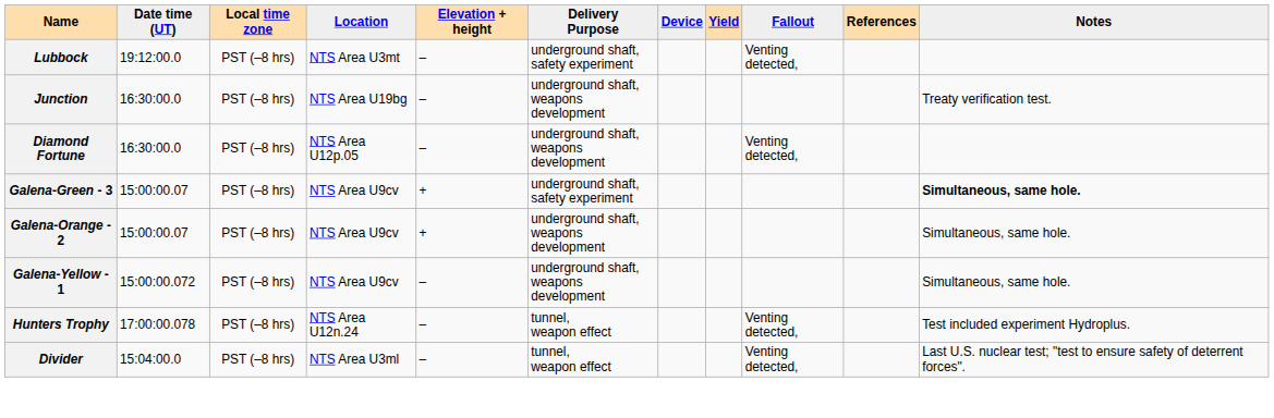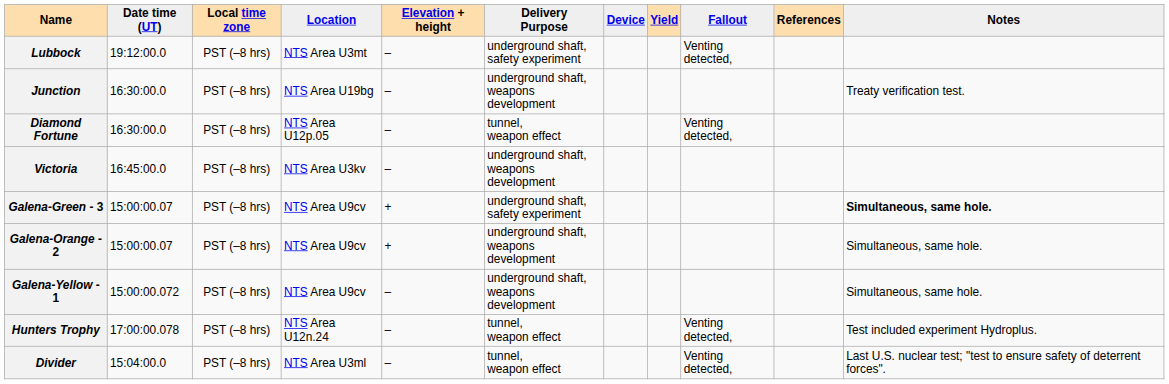 <table class="wikitable sortable">
 <tr>
 <th style="background:#ffdead;">Name </th>
 <th style="background:#efefef;">Date time (<a href='#'>UT</a>)</th>
 <th style="background:#ffdead;">Local <a href='#'>time zone</a></th>
 <th style="background:#efefef;"><a href='#'>Location</a></th>
 <th style="background:#ffdead;"><a href='#'>Elevation</a> + height </th>
 <th style="background:#efefef;">Delivery <br>Purpose </th>
 <th style="background:#efefef;"><a href='#'>Device</a></th>
 <th style="background:#ffdead;"><a href='#'>Yield</a></th>
 <th style="background:#efefef;" class="unsortable"><a href='#'>Fallout</a></th>
 <th style="background:#ffdead;" class="unsortable">References</th>
 <th style="background:#efefef;" class="unsortable">Notes</th>
 </tr>
 <tr>
 <th><em>Lubbock</em></th>
 <td> 19:12:00.0</td>
 <td style="text-align:center;">PST (–8 hrs)</td>
 <td><a href='#'>NTS</a> Area U3mt </td>
 <td>–</td>
 <td>underground shaft,<br>safety experiment</td>
 <td></td>
 <td style="text-align:center;"></td>
 <td>Venting detected, </td>
 <td></td>
 <td></td>
 </tr>
 <tr>
 <th><em>Junction</em></th>
 <td> 16:30:00.0</td>
 <td style="text-align:center;">PST (–8 hrs)</td>
 <td><a href='#'>NTS</a> Area U19bg </td>
 <td>–</td>
 <td>underground shaft,<br>weapons development</td>
 <td></td>
 <td style="text-align:center;"></td>
 <td></td>
 <td></td>
 <td>Treaty verification test.</td>
 </tr>
 <tr>
 <th><em>Diamond Fortune</em></th>
 <td> 16:30:00.0</td>
 <td style="text-align:center;">PST (–8 hrs)</td>
 <td><a href='#'>NTS</a> Area U12p.05 </td>
 <td>–</td>
+<td>tunnel,<br>weapon effect</td>
+<td></td>
+<td style="text-align:center;"></td>
+<td>Venting detected, </td>
+<td></td>
+<td></td>
+</tr>
+<tr>
+<th><em>Victoria</em></th>
+<td> 16:45:00.0</td>
+<td style="text-align:center;">PST (–8 hrs)</td>
+<td><a href='#'>NTS</a> Area U3kv </td>
+<td>–</td>
 <td>underground shaft,<br>weapons development</td>
 <td></td>
 <td style="text-align:center;"></td>
-<td>Venting detected, </td>
+<td></td>
 <td></td>
 <td></td>
 </tr>
 <tr>
 <th><em>Galena-Green</em> - 3</th>
 <td> 15:00:00.07</td>
 <td style="text-align:center;">PST (–8 hrs)</td>
 <td><a href='#'>NTS</a> Area U9cv </td>
 <td> +</td>
 <td>underground shaft,<br>safety experiment</td>
 <td></td>
 <td style="text-align:center;"></td>
 <td></td>
 <td></td>
 <td><strong>Simultaneous, same hole.</strong></td>
 </tr>
 <tr>
 <th><em>Galena-Orange</em> - 2</th>
 <td> 15:00:00.07</td>
 <td style="text-align:center;">PST (–8 hrs)</td>
 <td><a href='#'>NTS</a> Area U9cv </td>
 <td> +</td>
 <td>underground shaft,<br>weapons development</td>
 <td></td>
 <td style="text-align:center;"></td>
 <td></td>
 <td></td>
 <td>Simultaneous, same hole.</td>
 </tr>
 <tr>
 <th><em>Galena-Yellow</em> - 1</th>
 <td> 15:00:00.072</td>
 <td style="text-align:center;">PST (–8 hrs)</td>
 <td><a href='#'>NTS</a> Area U9cv </td>
 <td>–</td>
 <td>underground shaft,<br>weapons development</td>
 <td></td>
 <td style="text-align:center;"></td>
 <td></td>
 <td></td>
 <td>Simultaneous, same hole.</td>
 </tr>
 <tr>
 <th><em>Hunters Trophy</em></th>
 <td> 17:00:00.078</td>
 <td style="text-align:center;">PST (–8 hrs)</td>
 <td><a href='#'>NTS</a> Area U12n.24 </td>
 <td>–</td>
 <td>tunnel,<br>weapon effect</td>
 <td></td>
 <td style="text-align:center;"></td>
 <td>Venting detected, </td>
 <td></td>
 <td>Test included experiment Hydroplus.</td>
 </tr>
 <tr>
 <th><em>Divider</em></th>
 <td> 15:04:00.0</td>
 <td style="text-align:center;">PST (–8 hrs)</td>
 <td><a href='#'>NTS</a> Area U3ml </td>
 <td>–</td>
 <td>tunnel,<br>weapon effect</td>
 <td></td>
 <td style="text-align:center;"></td>
 <td>Venting detected, </td>
 <td></td>
 <td>Last U.S. nuclear test; "test to ensure safety of deterrent forces".</td>
 </tr>
 </table>
